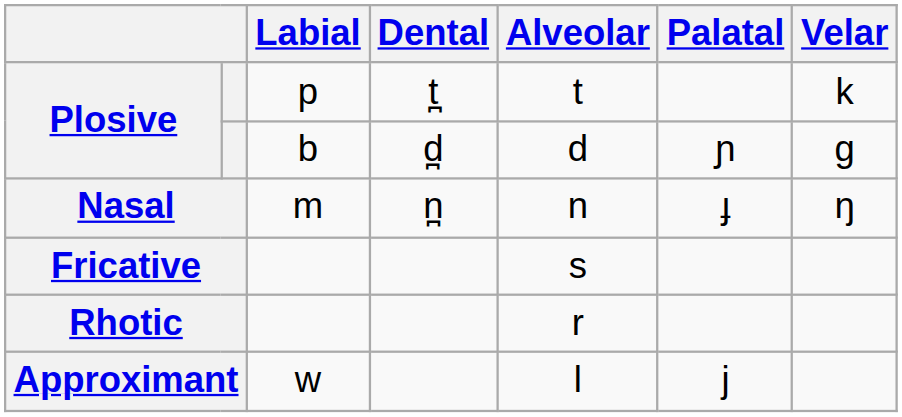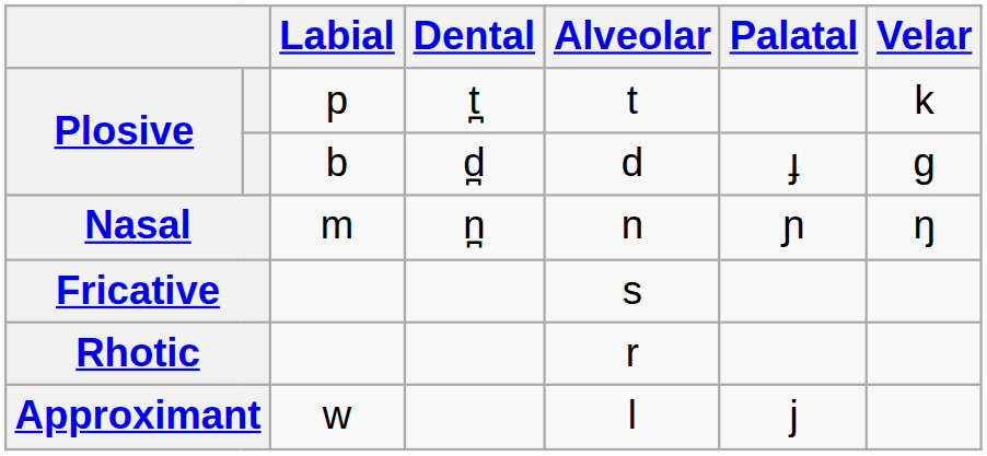 <table class="wikitable" style="text-align:center">
 <tr>
 <th colspan="2"></th>
 <th><a href='#'>Labial</a></th>
 <th><a href='#'>Dental</a></th>
 <th><a href='#'>Alveolar</a></th>
 <th><a href='#'>Palatal</a></th>
 <th><a href='#'>Velar</a></th>
 </tr>
 <tr>
 <th rowspan="2"><a href='#'>Plosive</a></th>
 <th></th>
 <td>p</td>
 <td>t̪</td>
 <td>t</td>
 <td></td>
 <td>k</td>
 </tr>
 <tr>
 <th></th>
 <td>b</td>
 <td>d̪</td>
 <td>d</td>
-<td>ɲ</td>
+<td>ɟ</td>
 <td>g</td>
 </tr>
 <tr>
 <th colspan="2"><a href='#'>Nasal</a></th>
 <td>m</td>
 <td>n̪</td>
 <td>n</td>
-<td>ɟ</td>
+<td>ɲ</td>
 <td>ŋ</td>
 </tr>
 <tr>
 <th colspan="2"><a href='#'>Fricative</a></th>
 <td></td>
 <td></td>
 <td>s</td>
 <td></td>
 <td></td>
 </tr>
 <tr>
 <th colspan="2"><a href='#'>Rhotic</a></th>
 <td></td>
 <td></td>
 <td>r</td>
 <td></td>
 <td></td>
 </tr>
 <tr>
 <th colspan="2"><a href='#'>Approximant</a></th>
 <td>w</td>
 <td></td>
 <td>l</td>
 <td>j</td>
 <td></td>
 </tr>
 </table>
